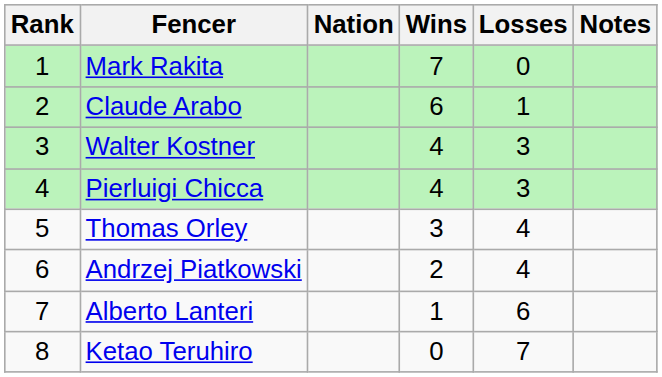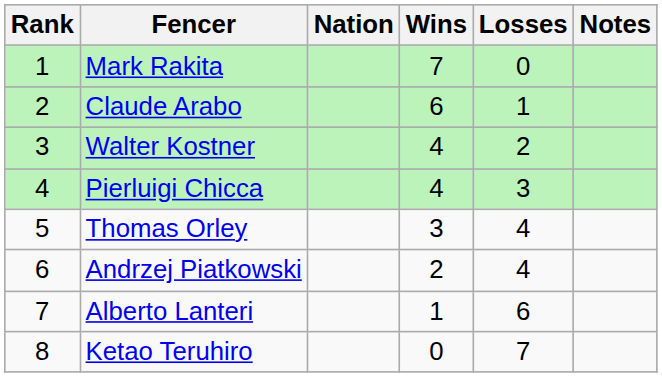 <table class="wikitable sortable" style="text-align:center">
 <tr>
 <th>Rank</th>
 <th>Fencer</th>
 <th>Nation</th>
 <th>Wins</th>
 <th>Losses</th>
 <th>Notes</th>
 </tr>
 <tr bgcolor=bbf3bb>
 <td>1</td>
 <td align=left><a href='#'>Mark Rakita</a></td>
 <td align=left></td>
 <td>7</td>
 <td>0</td>
 <td></td>
 </tr>
 <tr bgcolor=bbf3bb>
 <td>2</td>
 <td align=left><a href='#'>Claude Arabo</a></td>
 <td align=left></td>
 <td>6</td>
 <td>1</td>
 <td></td>
 </tr>
 <tr bgcolor=bbf3bb>
 <td>3</td>
 <td align=left><a href='#'>Walter Kostner</a></td>
 <td align=left></td>
 <td>4</td>
-<td>3</td>
+<td>2</td>
 <td></td>
 </tr>
 <tr bgcolor=bbf3bb>
 <td>4</td>
 <td align=left><a href='#'>Pierluigi Chicca</a></td>
 <td align=left></td>
 <td>4</td>
 <td>3</td>
 <td></td>
 </tr>
 <tr>
 <td>5</td>
 <td align=left><a href='#'>Thomas Orley</a></td>
 <td align=left></td>
 <td>3</td>
 <td>4</td>
 <td></td>
 </tr>
 <tr>
 <td>6</td>
 <td align=left><a href='#'>Andrzej Piatkowski</a></td>
 <td align=left></td>
 <td>2</td>
 <td>4</td>
 <td></td>
 </tr>
 <tr>
 <td>7</td>
 <td align=left><a href='#'>Alberto Lanteri</a></td>
 <td align=left></td>
 <td>1</td>
 <td>6</td>
 <td></td>
 </tr>
 <tr>
 <td>8</td>
 <td align=left><a href='#'>Ketao Teruhiro</a></td>
 <td align=left></td>
 <td>0</td>
 <td>7</td>
 <td></td>
 </tr>
 </table>
